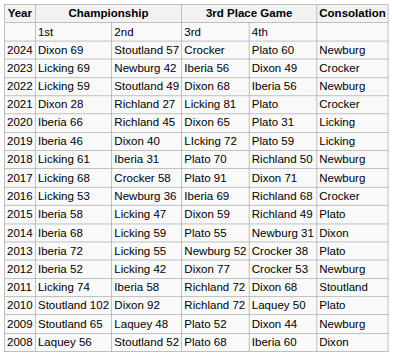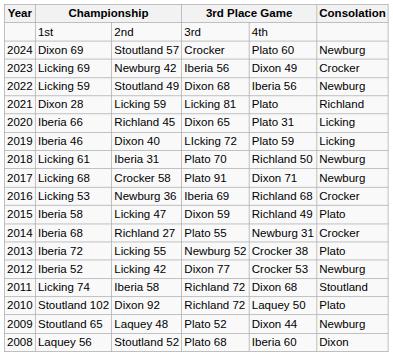 <table class="wikitable">
 <tr>
 <th>Year</th>
 <th colspan="2">Championship</th>
 <th colspan="2">3rd Place Game</th>
 <th>Consolation</th>
 </tr>
 <tr>
 <td></td>
 <td>1st</td>
 <td>2nd</td>
 <td>3rd</td>
 <td>4th</td>
 <td></td>
 </tr>
 <tr>
 <td>2024</td>
 <td>Dixon 69</td>
 <td>Stoutland 57</td>
 <td>Crocker</td>
 <td>Plato 60</td>
 <td>Newburg</td>
 </tr>
 <tr>
 <td>2023</td>
 <td>Licking 69</td>
 <td>Newburg 42</td>
 <td>Iberia 56</td>
 <td>Dixon 49</td>
 <td>Crocker</td>
 </tr>
 <tr>
 <td>2022</td>
 <td>Licking 59</td>
 <td>Stoutland 49</td>
 <td>Dixon 68</td>
 <td>Iberia 56</td>
 <td>Newburg</td>
 </tr>
 <tr>
 <td>2021</td>
 <td>Dixon 28</td>
-<td>Richland 27</td>
+<td>Licking 59</td>
 <td>Licking 81</td>
 <td>Plato</td>
-<td>Crocker</td>
+<td>Richland</td>
 </tr>
 <tr>
 <td>2020</td>
 <td>Iberia 66</td>
 <td>Richland 45</td>
 <td>Dixon 65</td>
 <td>Plato 31</td>
 <td>Licking</td>
 </tr>
 <tr>
 <td>2019</td>
 <td>Iberia 46</td>
 <td>Dixon 40</td>
 <td>LIcking 72</td>
 <td>Plato 59</td>
 <td>Licking</td>
 </tr>
 <tr>
 <td>2018</td>
 <td>Licking 61</td>
 <td>Iberia 31</td>
 <td>Plato 70</td>
 <td>Richland 50</td>
 <td>Newburg</td>
 </tr>
 <tr>
 <td>2017</td>
 <td>Licking 68</td>
 <td>Crocker 58</td>
 <td>Plato 91</td>
 <td>Dixon 71</td>
 <td>Newburg</td>
 </tr>
 <tr>
 <td>2016</td>
 <td>Licking 53</td>
 <td>Newburg 36</td>
 <td>Iberia 69</td>
 <td>Richland 68</td>
 <td>Crocker</td>
 </tr>
 <tr>
 <td>2015</td>
 <td>Iberia 58</td>
 <td>Licking 47</td>
 <td>Dixon 59</td>
 <td>Richland 49</td>
 <td>Plato</td>
 </tr>
 <tr>
 <td>2014</td>
 <td>Iberia 68</td>
-<td>Licking 59</td>
+<td>Richland 27</td>
 <td>Plato 55</td>
 <td>Newburg 31</td>
-<td>Dixon</td>
+<td>Crocker</td>
 </tr>
 <tr>
 <td>2013</td>
 <td>Iberia 72</td>
 <td>Licking 55</td>
 <td>Newburg 52</td>
 <td>Crocker 38</td>
 <td>Plato</td>
 </tr>
 <tr>
 <td>2012</td>
 <td>Iberia 52</td>
 <td>Licking 42</td>
 <td>Dixon 77</td>
 <td>Crocker 53</td>
 <td>Newburg</td>
 </tr>
 <tr>
 <td>2011</td>
 <td>Licking 74</td>
 <td>Iberia 58</td>
 <td>Richland 72</td>
 <td>Dixon 68</td>
 <td>Stoutland</td>
 </tr>
 <tr>
 <td>2010</td>
 <td>Stoutland 102</td>
 <td>Dixon 92</td>
 <td>Richland 72</td>
 <td>Laquey 50</td>
 <td>Plato</td>
 </tr>
 <tr>
 <td>2009</td>
 <td>Stoutland 65</td>
 <td>Laquey 48</td>
 <td>Plato 52</td>
 <td>Dixon 44</td>
 <td>Newburg</td>
 </tr>
 <tr>
 <td>2008</td>
 <td>Laquey 56</td>
 <td>Stoutland 52</td>
 <td>Plato 68</td>
 <td>Iberia 60</td>
 <td>Dixon</td>
 </tr>
 </table>
